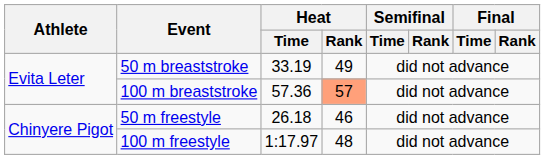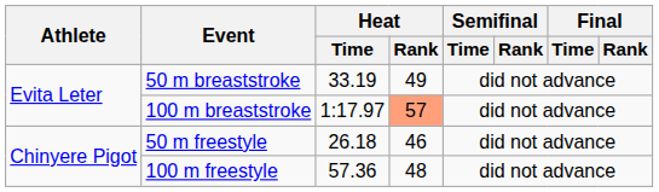 <table class=wikitable style="font-size:90%">
 <tr>
 <th rowspan="2">Athlete</th>
 <th rowspan="2">Event</th>
 <th colspan="2">Heat</th>
 <th colspan="2">Semifinal</th>
 <th colspan="2">Final</th>
 </tr>
 <tr style="font-size:95%">
 <th>Time</th>
 <th>Rank</th>
 <th>Time</th>
 <th>Rank</th>
 <th>Time</th>
 <th>Rank</th>
 </tr>
 <tr align=center>
 <td align=left rowspan=2><a href='#'>Evita Leter</a></td>
 <td align=left><a href='#'>50 m breaststroke</a></td>
 <td>33.19</td>
 <td>49</td>
 <td colspan=4>did not advance</td>
 </tr>
 <tr align=center>
 <td align=left><a href='#'>100 m breaststroke</a></td>
-<td>57.36</td>
+<td>1:17.97</td>
 <td style="background: lightsalmon;">57</td>
 <td colspan=4>did not advance</td>
 </tr>
 <tr align=center>
 <td align=left rowspan=2><a href='#'>Chinyere Pigot</a></td>
 <td align=left><a href='#'>50 m freestyle</a></td>
 <td>26.18</td>
 <td>46</td>
 <td colspan=4>did not advance</td>
 </tr>
 <tr align=center>
 <td align=left><a href='#'>100 m freestyle</a></td>
-<td>1:17.97</td>
+<td>57.36</td>
 <td>48</td>
 <td colspan=4>did not advance</td>
 </tr>
 </table>
